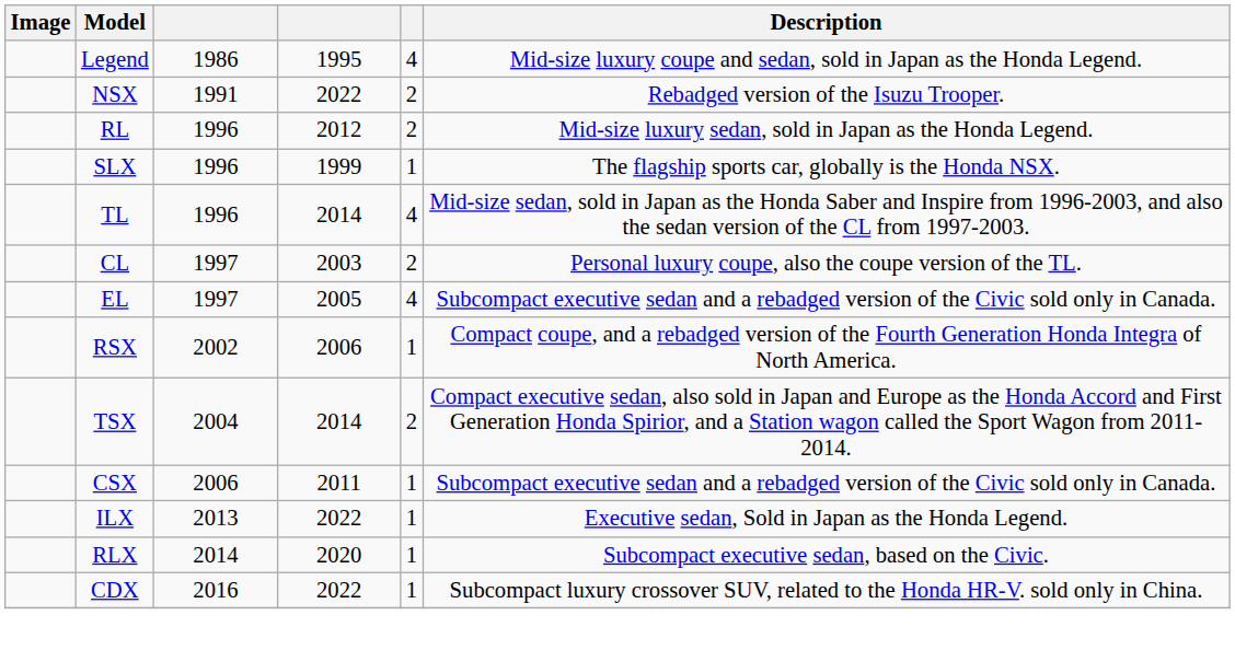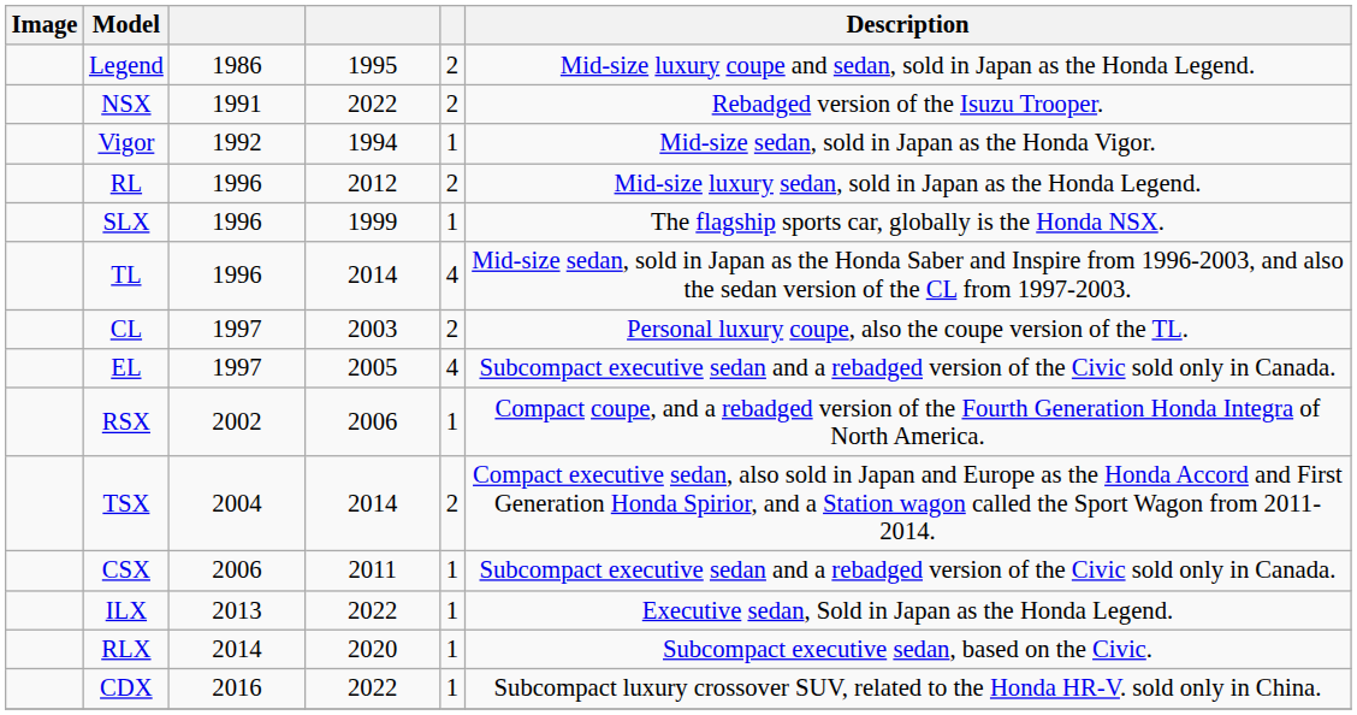 <table class="wikitable sortable" style="text-align:center; width: %">
 <tr>
 <th>Image</th>
 <th>Model</th>
 <th width=80px></th>
 <th width=80px></th>
 <th></th>
 <th>Description</th>
 </tr>
 <tr>
 <td></td>
 <td><a href='#'>Legend</a></td>
 <td>1986</td>
 <td align=center>1995</td>
-<td align=center>4</td>
+<td align=center>2</td>
 <td><a href='#'>Mid-size</a> <a href='#'>luxury</a> <a href='#'>coupe</a> and <a href='#'>sedan</a>, sold in Japan as the Honda Legend.</td>
 </tr>
 <tr>
 <td></td>
 <td><a href='#'>NSX</a></td>
 <td>1991</td>
 <td align=center>2022</td>
 <td align=center>2</td>
 <td><a href='#'>Rebadged</a> version of the <a href='#'>Isuzu Trooper</a>.</td>
+</tr>
+<tr>
+<td></td>
+<td><a href='#'>Vigor</a></td>
+<td>1992</td>
+<td align=center>1994</td>
+<td align=center>1</td>
+<td><a href='#'>Mid-size</a> <a href='#'>sedan</a>, sold in Japan as the Honda Vigor.</td>
 </tr>
 <tr>
 <td></td>
 <td><a href='#'>RL</a></td>
 <td>1996</td>
 <td align=center>2012</td>
 <td align=center>2</td>
 <td><a href='#'>Mid-size</a> <a href='#'>luxury</a> <a href='#'>sedan</a>, sold in Japan as the Honda Legend.</td>
 </tr>
 <tr>
 <td></td>
 <td><a href='#'>SLX</a></td>
 <td>1996</td>
 <td align=center>1999</td>
 <td align=center>1</td>
 <td>The <a href='#'>flagship</a> sports car, globally is the <a href='#'>Honda NSX</a>.</td>
 </tr>
 <tr>
 <td></td>
 <td><a href='#'>TL</a></td>
 <td>1996</td>
 <td align=center>2014</td>
 <td align=center>4</td>
 <td><a href='#'>Mid-size</a> <a href='#'>sedan</a>, sold in Japan as the Honda Saber and Inspire from 1996-2003, and also the sedan version of the <a href='#'>CL</a> from 1997-2003.</td>
 </tr>
 <tr>
 <td></td>
 <td><a href='#'>CL</a></td>
 <td>1997</td>
 <td align=center>2003</td>
 <td align=center>2</td>
 <td><a href='#'>Personal luxury</a> <a href='#'>coupe</a>, also the coupe version of the <a href='#'>TL</a>.</td>
 </tr>
 <tr>
 <td></td>
 <td><a href='#'>EL</a></td>
 <td>1997</td>
 <td align=center>2005</td>
 <td align=center>4</td>
 <td><a href='#'>Subcompact executive</a> <a href='#'>sedan</a> and a <a href='#'>rebadged</a> version of the <a href='#'>Civic</a> sold only in Canada.</td>
 </tr>
 <tr>
 <td></td>
 <td><a href='#'>RSX</a></td>
 <td>2002</td>
 <td align=center>2006</td>
 <td align=center>1</td>
 <td><a href='#'>Compact</a> <a href='#'>coupe</a>, and a <a href='#'>rebadged</a> version of the <a href='#'>Fourth Generation Honda Integra</a> of North America.</td>
 </tr>
 <tr>
 <td></td>
 <td><a href='#'>TSX</a></td>
 <td>2004</td>
 <td align=center>2014</td>
 <td align=center>2</td>
 <td><a href='#'>Compact executive</a> <a href='#'>sedan</a>, also sold in Japan and Europe as the <a href='#'>Honda Accord</a> and First Generation <a href='#'>Honda Spirior</a>, and a <a href='#'>Station wagon</a> called the Sport Wagon from 2011-2014.</td>
 </tr>
 <tr>
 <td></td>
 <td><a href='#'>CSX</a></td>
 <td>2006</td>
 <td align=center>2011</td>
 <td align=center>1</td>
 <td><a href='#'>Subcompact executive</a> <a href='#'>sedan</a> and a <a href='#'>rebadged</a> version of the <a href='#'>Civic</a> sold only in Canada.</td>
 </tr>
 <tr>
 <td></td>
 <td><a href='#'>ILX</a></td>
 <td>2013</td>
 <td align=center>2022</td>
 <td align=center>1</td>
 <td><a href='#'>Executive</a> <a href='#'>sedan</a>, Sold in Japan as the Honda Legend.</td>
 </tr>
 <tr>
 <td></td>
 <td><a href='#'>RLX</a></td>
 <td>2014</td>
 <td align=center>2020</td>
 <td align=center>1</td>
 <td><a href='#'>Subcompact executive</a> <a href='#'>sedan</a>, based on the <a href='#'>Civic</a>.</td>
 </tr>
 <tr>
 <td></td>
 <td><a href='#'>CDX</a></td>
 <td>2016</td>
 <td align=center>2022</td>
 <td align=center>1</td>
 <td>Subcompact luxury crossover SUV, related to the <a href='#'>Honda HR-V</a>. sold only in China.</td>
 </tr>
 <tr>
 </tr>
 </table>
